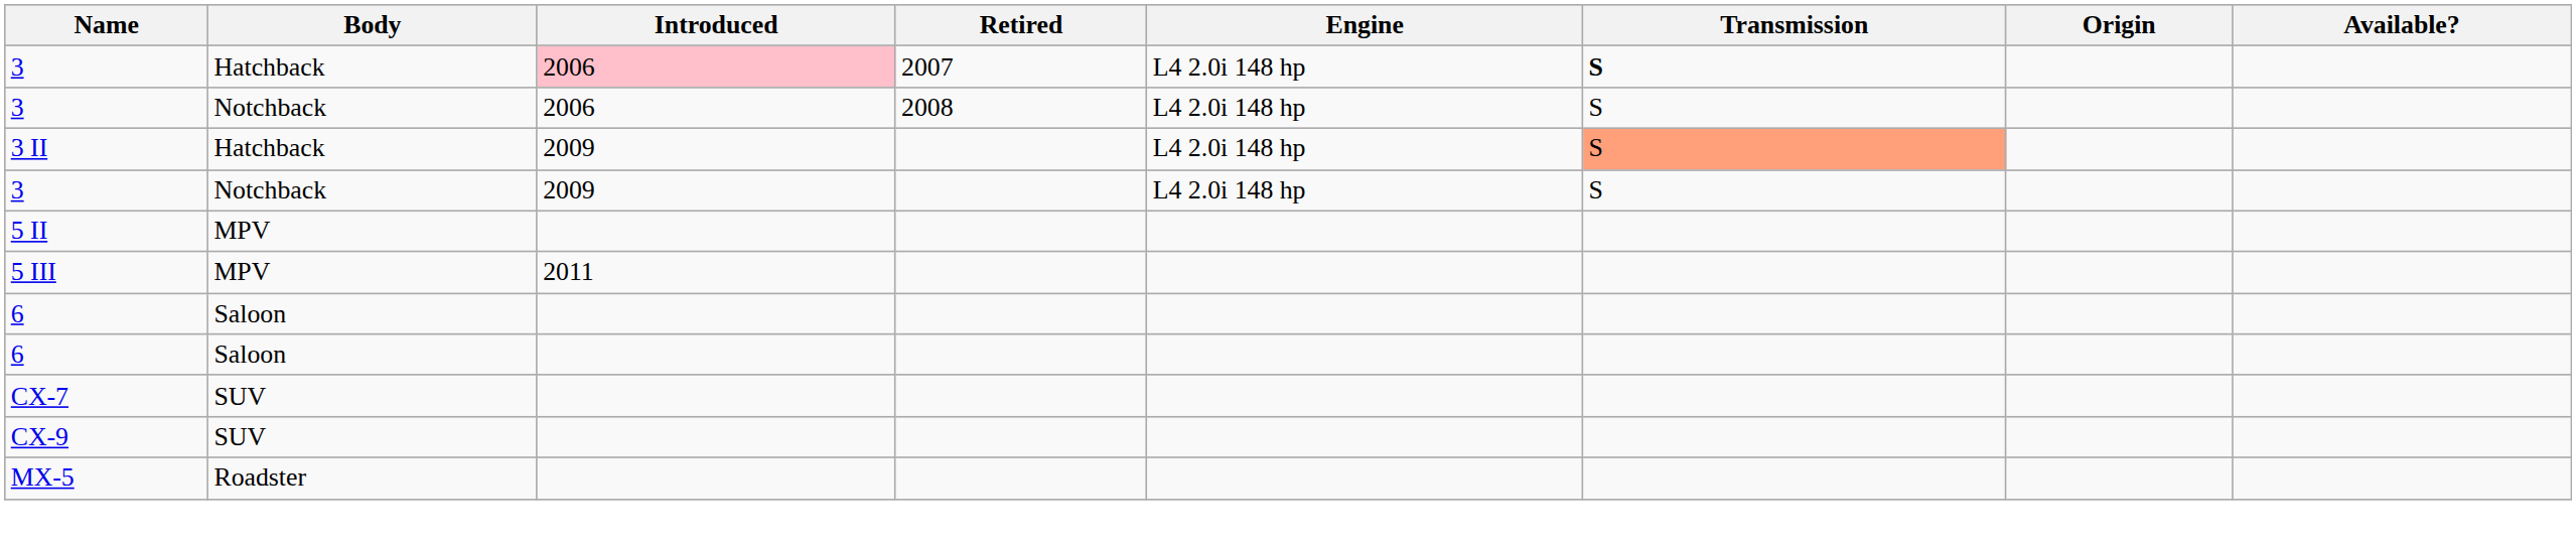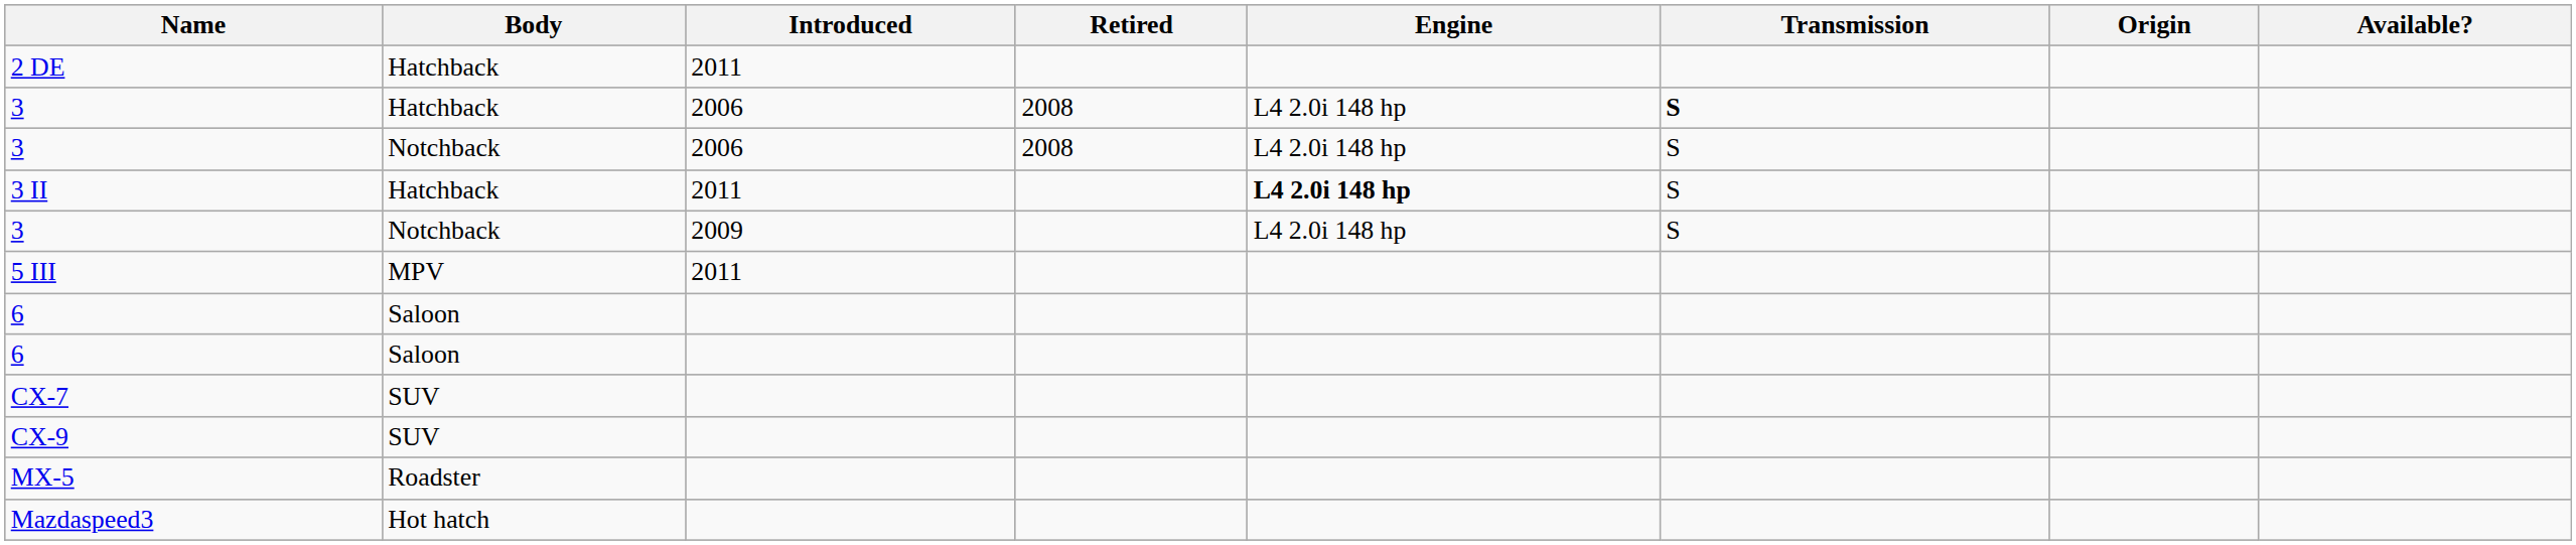 <table class="wikitable sortable" style="width:100%;">
 <tr>
 <th>Name</th>
 <th>Body</th>
 <th>Introduced</th>
 <th>Retired</th>
 <th>Engine</th>
 <th>Transmission</th>
 <th>Origin</th>
 <th>Available?</th>
 </tr>
 <tr>
+<td><a href='#'><span>2 DE</span></a></td>
+<td>Hatchback</td>
+<td>2011</td>
+<td></td>
+<td></td>
+<td></td>
+<td></td>
+<td></td>
+</tr>
+<tr>
 <td><a href='#'><span>3</span></a></td>
 <td>Hatchback</td>
-<td style="background: pink;">2006</td>
-<td>2007</td>
+<td>2006</td>
+<td>2008</td>
 <td>L4 2.0i 148 hp</td>
 <td><strong>S</strong></td>
 <td></td>
 <td></td>
 </tr>
 <tr>
 <td><a href='#'><span>3</span></a></td>
 <td>Notchback</td>
 <td>2006</td>
 <td>2008</td>
 <td>L4 2.0i 148 hp</td>
 <td>S</td>
 <td></td>
 <td></td>
 </tr>
 <tr>
 <td><a href='#'><span>3 II</span></a></td>
 <td>Hatchback</td>
-<td>2009</td>
+<td>2011</td>
 <td></td>
-<td>L4 2.0i 148 hp</td>
-<td style="background: lightsalmon;">S</td>
+<td><strong>L4 2.0i 148 hp</strong></td>
+<td>S</td>
 <td></td>
 <td></td>
 </tr>
 <tr>
 <td><a href='#'><span>3</span></a></td>
 <td>Notchback</td>
 <td>2009</td>
 <td></td>
 <td>L4 2.0i 148 hp</td>
 <td>S</td>
-<td></td>
-<td></td>
-</tr>
-<tr>
-<td><a href='#'>5 II</a></td>
-<td>MPV</td>
-<td></td>
-<td></td>
-<td></td>
-<td></td>
 <td></td>
 <td></td>
 </tr>
 <tr>
 <td><a href='#'>5 III</a></td>
 <td>MPV</td>
 <td>2011</td>
 <td></td>
 <td></td>
 <td></td>
 <td></td>
 <td></td>
 </tr>
 <tr>
 <td><a href='#'>6</a></td>
 <td>Saloon</td>
 <td></td>
 <td></td>
 <td></td>
 <td></td>
 <td></td>
 <td></td>
 </tr>
 <tr>
 <td><a href='#'>6</a></td>
 <td>Saloon</td>
 <td></td>
 <td></td>
 <td></td>
 <td></td>
 <td></td>
 <td></td>
 </tr>
 <tr>
 <td><a href='#'>CX-7</a></td>
 <td>SUV</td>
 <td></td>
 <td></td>
 <td></td>
 <td></td>
 <td></td>
 <td></td>
 </tr>
 <tr>
 <td><a href='#'>CX-9</a></td>
 <td>SUV</td>
 <td></td>
 <td></td>
 <td></td>
 <td></td>
 <td></td>
 <td></td>
 </tr>
 <tr>
 <td><a href='#'>MX-5</a></td>
 <td>Roadster</td>
 <td></td>
 <td></td>
 <td></td>
 <td></td>
 <td></td>
 <td></td>
 </tr>
+<tr>
+<td><a href='#'>Mazdaspeed3</a></td>
+<td>Hot hatch</td>
+<td></td>
+<td></td>
+<td></td>
+<td></td>
+<td></td>
+<td></td>
+</tr>
 </table>
